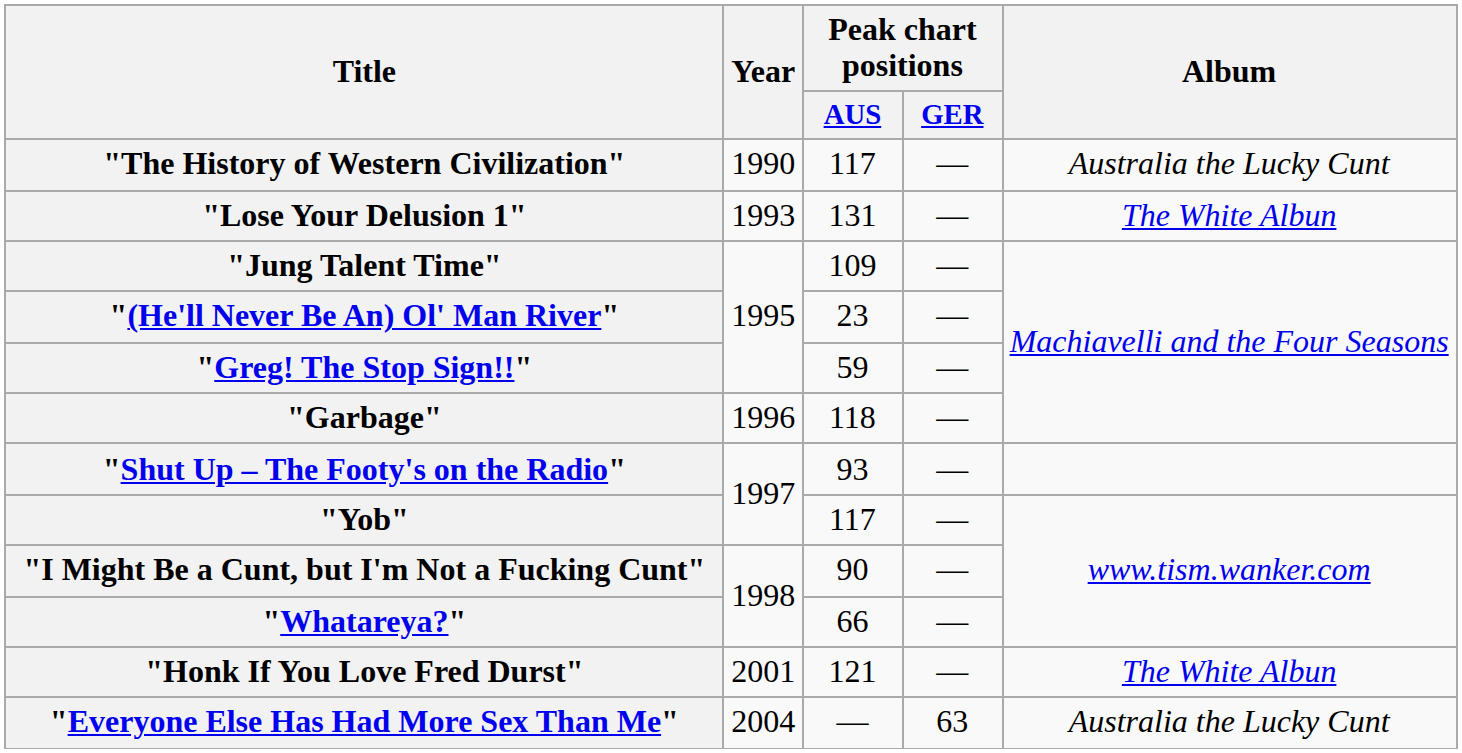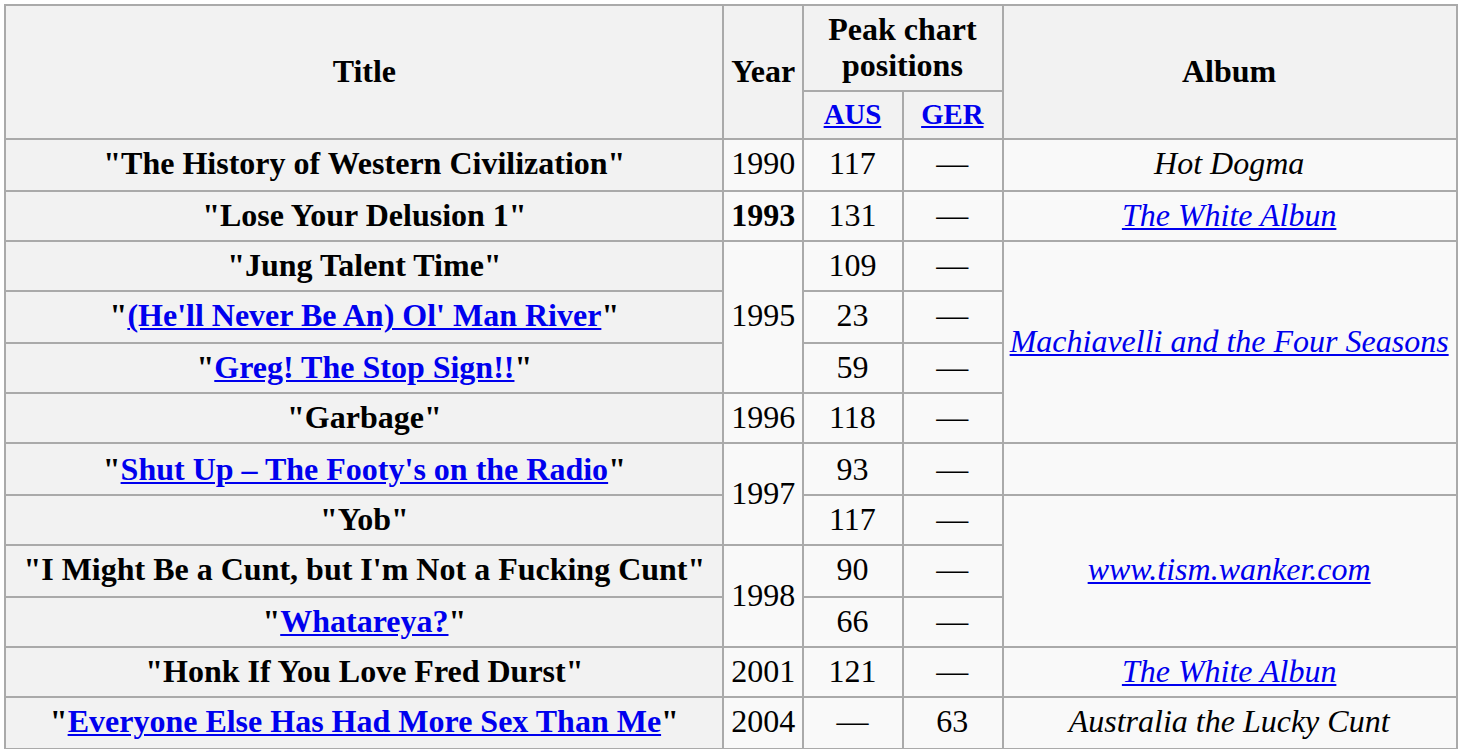 <table class="wikitable plainrowheaders" style="text-align:center;" border="1">
 <tr>
 <th scope="col" rowspan="2" style="width:22em;">Title</th>
 <th scope="col" rowspan="2" style="width:1em;">Year</th>
 <th scope="col" colspan="2">Peak chart positions</th>
 <th scope="col" rowspan="2">Album</th>
 </tr>
 <tr>
 <th scope="col" style="width:3em;font-size:90%;"><a href='#'>AUS</a><br></th>
 <th scope="col" style="width:3em;font-size:90%;"><a href='#'>GER</a><br></th>
 </tr>
 <tr>
 <th scope="row">"The History of Western Civilization"</th>
 <td>1990</td>
 <td>117</td>
 <td>—</td>
-<td><em>Australia the Lucky Cunt</em></td>
+<td><em>Hot Dogma</em></td>
 </tr>
 <tr>
 <th scope="row">"Lose Your Delusion 1"</th>
-<td>1993</td>
+<td><strong>1993</strong></td>
 <td>131</td>
 <td>—</td>
 <td><em><a href='#'>The White Albun</a></em></td>
 </tr>
 <tr>
 <th scope="row">"Jung Talent Time"</th>
 <td rowspan="3">1995</td>
 <td>109</td>
 <td>—</td>
 <td rowspan="4"><em><a href='#'>Machiavelli and the Four Seasons</a></em></td>
 </tr>
 <tr>
 <th scope="row">"<a href='#'>(He'll Never Be An) Ol' Man River</a>"</th>
 <td>23</td>
 <td>—</td>
 </tr>
 <tr>
 <th scope="row">"<a href='#'>Greg! The Stop Sign!&excl;</a>"</th>
 <td>59</td>
 <td>—</td>
 </tr>
 <tr>
 <th scope="row">"Garbage"</th>
 <td>1996</td>
 <td>118</td>
 <td>—</td>
 </tr>
 <tr>
 <th scope="row">"<a href='#'>Shut Up – The Footy's on the Radio</a>"</th>
 <td rowspan="2">1997</td>
 <td>93</td>
 <td>—</td>
 <td></td>
 </tr>
 <tr>
 <th scope="row">"Yob"</th>
 <td>117</td>
 <td>—</td>
 <td rowspan="3"><em><a href='#'>www.tism.wanker.com</a></em></td>
 </tr>
 <tr>
 <th scope="row">"I Might Be a Cunt, but I'm Not a Fucking Cunt"</th>
 <td rowspan="2">1998</td>
 <td>90</td>
 <td>—</td>
 </tr>
 <tr>
 <th scope="row">"<a href='#'>Whatareya?</a>"</th>
 <td>66</td>
 <td>—</td>
 </tr>
 <tr>
 <th scope="row">"Honk If You Love Fred Durst"</th>
 <td>2001</td>
 <td>121</td>
 <td>—</td>
 <td><em><a href='#'>The White Albun</a></em></td>
 </tr>
 <tr>
 <th scope="row">"<a href='#'>Everyone Else Has Had More Sex Than Me</a>"</th>
 <td>2004</td>
 <td>—</td>
 <td>63</td>
 <td><em>Australia the Lucky Cunt</em></td>
 </tr>
 </table>
